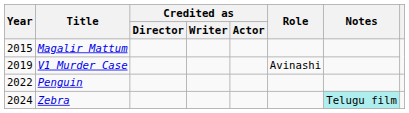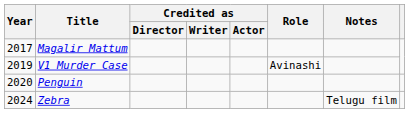 <table class="wikitable plainrowheaders sortable">
 <tr>
 <th rowspan="2" scope="col">Year</th>
 <th rowspan="2" scope="col">Title</th>
 <th colspan="3" scope="col">Credited as</th>
 <th rowspan="2" scope="col" class="unsortable">Role</th>
 <th rowspan="2" scope="col" class="unsortable">Notes</th>
 <th rowspan="2" scope="col" class="unsortable"></th>
 </tr>
 <tr>
 <th>Director</th>
 <th>Writer</th>
 <th>Actor</th>
 </tr>
 <tr>
-<td>2015</td>
+<td>2017</td>
 <td><a href='#'><em>Magalir Mattum</em></a></td>
 <td></td>
 <td></td>
 <td></td>
 <td></td>
 <td></td>
 <td rowspan="2"></td>
 </tr>
 <tr>
 <td>2019</td>
 <td><em><a href='#'>V1 Murder Case</a></em></td>
 <td></td>
 <td></td>
 <td></td>
 <td>Avinashi</td>
 </tr>
 <tr>
-<td>2022</td>
+<td>2020</td>
 <td><em><a href='#'>Penguin</a></em></td>
 <td></td>
 <td></td>
 <td></td>
 <td></td>
 <td></td>
 <td></td>
 </tr>
 <tr>
 <td>2024</td>
 <td><em><a href='#'>Zebra</a></em></td>
 <td></td>
 <td></td>
 <td></td>
 <td></td>
-<td style="background: paleturquoise;">Telugu film</td>
+<td>Telugu film</td>
 <td></td>
 </tr>
 </table>
